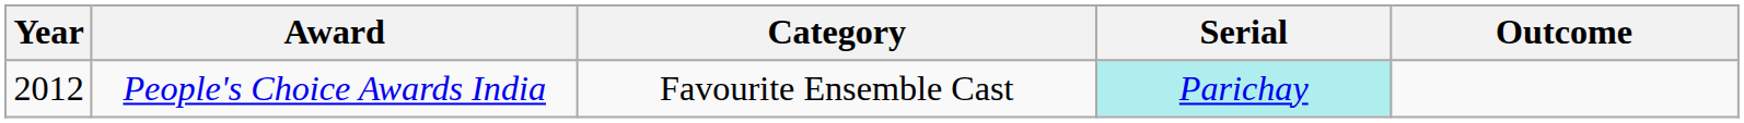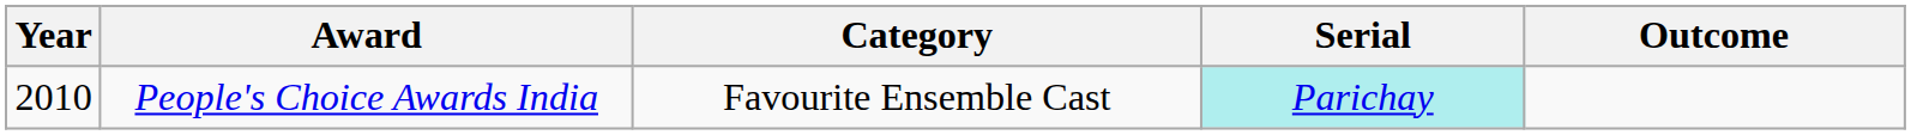 <table class="wikitable sortable">
 <tr>
 <th width="5%">Year</th>
 <th style="width:28%;">Award</th>
 <th style="width:30%;">Category</th>
 <th style="width:17%;">Serial</th>
 <th>Outcome</th>
 </tr>
 <tr>
-<td>2012</td>
+<td>2010</td>
 <td style="text-align:center;"><em><a href='#'>People's Choice Awards India</a></em></td>
 <td style="text-align:center;">Favourite Ensemble Cast</td>
 <td style="background: paleturquoise; text-align:center;"><em><a href='#'>Parichay</a></em></td>
 <td></td>
 </tr>
 </table>
